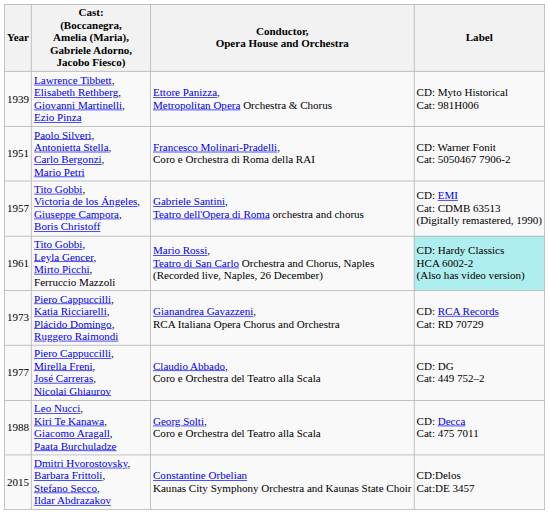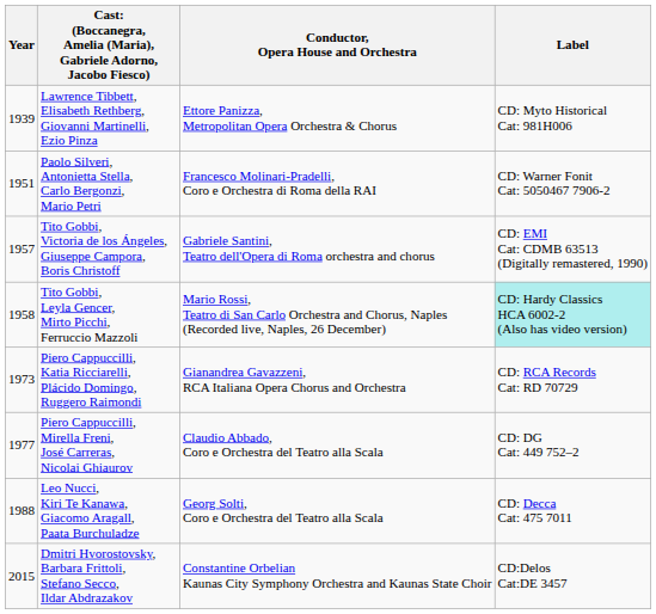 <table class="wikitable">
 <tr>
 <th>Year</th>
 <th width="165">Cast:<br>(Boccanegra,<br>Amelia (Maria),<br>Gabriele Adorno,<br>Jacobo Fiesco)</th>
 <th>Conductor,<br>Opera House and Orchestra</th>
 <th>Label</th>
 </tr>
 <tr>
 <td>1939</td>
 <td><a href='#'>Lawrence Tibbett</a>,<br><a href='#'>Elisabeth Rethberg</a>,<br><a href='#'>Giovanni Martinelli</a>,<br><a href='#'>Ezio Pinza</a></td>
 <td><a href='#'>Ettore Panizza</a>,<br><a href='#'>Metropolitan Opera</a> Orchestra & Chorus</td>
 <td>CD: Myto Historical<br>Cat: 981H006</td>
 </tr>
 <tr>
 <td>1951</td>
 <td><a href='#'>Paolo Silveri</a>,<br><a href='#'>Antonietta Stella</a>,<br><a href='#'>Carlo Bergonzi</a>,<br><a href='#'>Mario Petri</a></td>
 <td><a href='#'>Francesco Molinari-Pradelli</a>,<br>Coro e Orchestra di Roma della RAI</td>
 <td>CD: Warner Fonit<br>Cat: 5050467 7906-2</td>
 </tr>
 <tr>
 <td>1957</td>
 <td><a href='#'>Tito Gobbi</a>,<br><a href='#'>Victoria de los Ángeles</a>,<br><a href='#'>Giuseppe Campora</a>,<br><a href='#'>Boris Christoff</a></td>
 <td><a href='#'>Gabriele Santini</a>,<br><a href='#'>Teatro dell'Opera di Roma</a> orchestra and chorus</td>
 <td>CD: <a href='#'>EMI</a><br>Cat: CDMB 63513<br>(Digitally remastered, 1990)</td>
 </tr>
 <tr>
-<td>1961</td>
+<td>1958</td>
 <td><a href='#'>Tito Gobbi</a>,<br><a href='#'>Leyla Gencer</a>,<br><a href='#'>Mirto Picchi</a>,<br>Ferruccio Mazzoli</td>
 <td><a href='#'>Mario Rossi</a>,<br><a href='#'>Teatro di San Carlo</a> Orchestra and Chorus, Naples<br>(Recorded live, Naples, 26 December)</td>
 <td style="background: paleturquoise;">CD: Hardy Classics<br>HCA 6002-2<br>(Also has video version)</td>
 </tr>
 <tr>
 <td>1973</td>
 <td><a href='#'>Piero Cappuccilli</a>,<br><a href='#'>Katia Ricciarelli</a>,<br><a href='#'>Plácido Domingo</a>,<br><a href='#'>Ruggero Raimondi</a></td>
 <td><a href='#'>Gianandrea Gavazzeni</a>,<br>RCA Italiana Opera Chorus and Orchestra</td>
 <td>CD: <a href='#'>RCA Records</a><br>Cat: RD 70729</td>
 </tr>
 <tr>
 <td>1977</td>
 <td><a href='#'>Piero Cappuccilli</a>,<br><a href='#'>Mirella Freni</a>,<br><a href='#'>José Carreras</a>,<br><a href='#'>Nicolai Ghiaurov</a></td>
 <td><a href='#'>Claudio Abbado</a>,<br>Coro e Orchestra del Teatro alla Scala</td>
 <td>CD: DG<br>Cat: 449 752–2</td>
 </tr>
 <tr>
 <td>1988</td>
 <td><a href='#'>Leo Nucci</a>,<br><a href='#'>Kiri Te Kanawa</a>,<br><a href='#'>Giacomo Aragall</a>,<br><a href='#'>Paata Burchuladze</a></td>
 <td><a href='#'>Georg Solti</a>,<br>Coro e Orchestra del Teatro alla Scala</td>
 <td>CD: <a href='#'>Decca</a> <br>Cat: 475 7011</td>
 </tr>
 <tr>
 <td>2015</td>
 <td><a href='#'>Dmitri Hvorostovsky</a>,<br><a href='#'>Barbara Frittoli</a>,<br><a href='#'>Stefano Secco</a>,<br><a href='#'>Ildar Abdrazakov</a></td>
 <td><a href='#'>Constantine Orbelian</a><br>Kaunas City Symphony Orchestra and Kaunas State Choir</td>
 <td>CD:Delos<br>Cat:DE 3457</td>
 </tr>
 </table>
